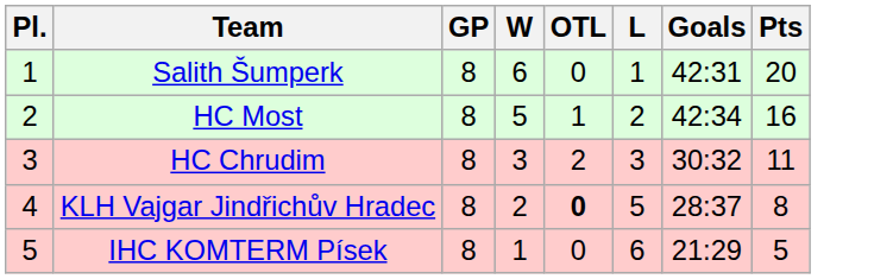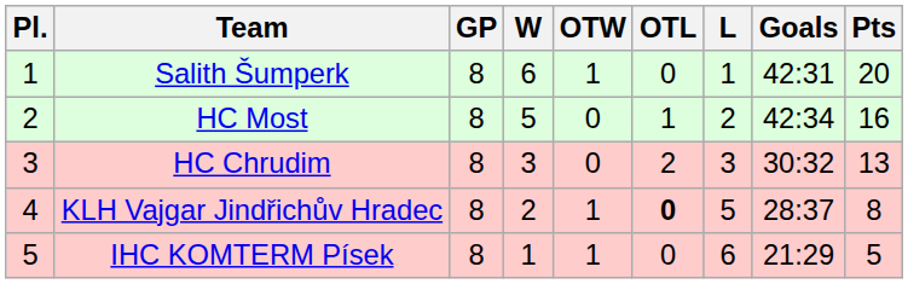 <table class="wikitable">
 <tr align="center" bgcolor="#efefef">
 <th width="20">Pl.</th>
 <th>Team</th>
 <th>GP</th>
 <th width="20">W</th>
+<th width="20">OTW</th>
 <th width="20">OTL</th>
 <th width="20">L</th>
 <th width="40">Goals</th>
 <th width="20">Pts</th>
 </tr>
 <tr align="center" bgcolor="#ddffdd">
 <td>1</td>
 <td><a href='#'>Salith Šumperk</a></td>
 <td>8</td>
 <td>6</td>
+<td>1</td>
 <td>0</td>
 <td>1</td>
 <td>42:31</td>
 <td>20</td>
 </tr>
 <tr align="center" bgcolor="#ddffdd">
 <td>2</td>
 <td><a href='#'>HC Most</a></td>
 <td>8</td>
 <td>5</td>
+<td>0</td>
 <td>1</td>
 <td>2</td>
 <td>42:34</td>
 <td>16</td>
 </tr>
 <tr align="center" bgcolor="#ffcccc">
 <td>3</td>
 <td><a href='#'>HC Chrudim</a></td>
 <td>8</td>
 <td>3</td>
+<td>0</td>
 <td>2</td>
 <td>3</td>
 <td>30:32</td>
-<td>11</td>
+<td>13</td>
 </tr>
 <tr align="center" bgcolor="#ffcccc">
 <td>4</td>
 <td><a href='#'>KLH Vajgar Jindřichův Hradec</a></td>
 <td>8</td>
 <td>2</td>
+<td>1</td>
 <td><strong>0</strong></td>
 <td>5</td>
 <td>28:37</td>
 <td>8</td>
 </tr>
 <tr align="center" bgcolor="#ffcccc">
 <td>5</td>
 <td><a href='#'>IHC KOMTERM Písek</a></td>
 <td>8</td>
 <td>1</td>
+<td>1</td>
 <td>0</td>
 <td>6</td>
 <td>21:29</td>
 <td>5</td>
 </tr>
 </table>
